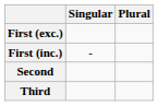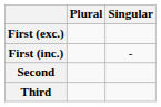 <table class="wikitable" style="text-align: center;">
 <tr>
 <th></th>
+<th>Plural</th>
 <th>Singular</th>
-<th>Plural</th>
 </tr>
 <tr>
 <th>First (exc.)</th>
 <td></td>
 <td></td>
 </tr>
 <tr>
 <th>First (inc.)</th>
+<td></td>
 <td>-</td>
-<td></td>
 </tr>
 <tr>
 <th>Second</th>
 <td></td>
 <td></td>
 </tr>
 <tr>
 <th>Third</th>
 <td></td>
 <td></td>
 </tr>
 </table>
